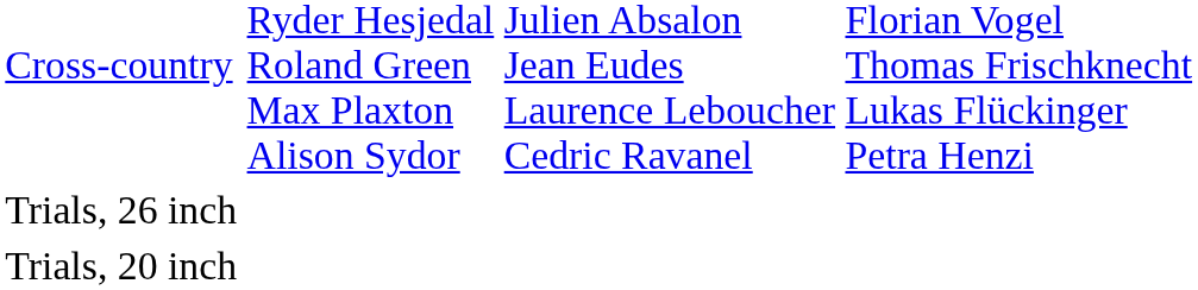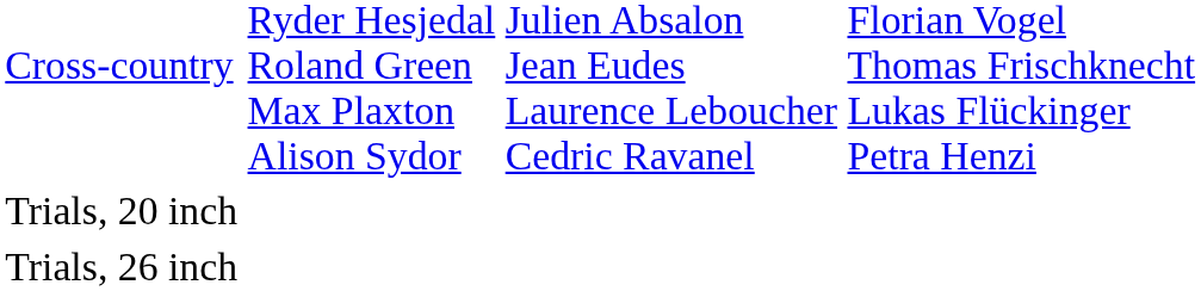 <table>
 <tr>
 <td><a href='#'>Cross-country</a></td>
 <td><br><a href='#'>Ryder Hesjedal</a><br><a href='#'>Roland Green</a><br><a href='#'>Max Plaxton</a><br><a href='#'>Alison Sydor</a></td>
 <td><br><a href='#'>Julien Absalon</a><br><a href='#'>Jean Eudes</a><br><a href='#'>Laurence Leboucher</a><br><a href='#'>Cedric Ravanel</a></td>
 <td><br><a href='#'>Florian Vogel</a><br><a href='#'>Thomas Frischknecht</a><br><a href='#'>Lukas Flückinger</a><br><a href='#'>Petra Henzi</a></td>
 </tr>
 <tr>
+<td>Trials, 20 inch</td>
+<td><br></td>
+<td><br></td>
+<td><br></td>
+</tr>
+<tr>
 <td>Trials, 26 inch</td>
 <td><br></td>
 <td><br></td>
 <td><br></td>
 </tr>
-<tr>
-<td>Trials, 20 inch</td>
-<td><br></td>
-<td><br></td>
-<td><br></td>
-</tr>
 </table>
